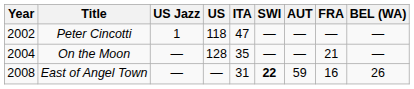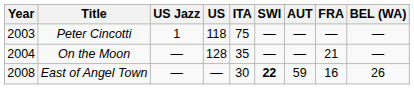 <table class="wikitable" style="text-align:center">
 <tr>
 <th scope="col">Year</th>
 <th scope="col">Title</th>
 <th scope="col">US Jazz</th>
 <th scope="col">US</th>
 <th scope="col">ITA</th>
 <th scope="col">SWI</th>
 <th scope="col">AUT</th>
 <th scope="col">FRA</th>
 <th scope="col">BEL (WA)</th>
 </tr>
 <tr>
-<td>2002</td>
+<td>2003</td>
 <td scope="row"><em>Peter Cincotti</em></td>
 <td>1</td>
 <td>118</td>
-<td>47</td>
+<td>75</td>
 <td>—</td>
 <td>—</td>
 <td>—</td>
 <td>—</td>
 </tr>
 <tr>
 <td>2004</td>
 <td scope="row"><em>On the Moon</em></td>
 <td>—</td>
 <td>128</td>
 <td>35</td>
 <td>—</td>
 <td>—</td>
 <td>21</td>
 <td>—</td>
 </tr>
 <tr>
 <td>2008</td>
 <td scope="row"><em>East of Angel Town</em></td>
 <td>—</td>
 <td>—</td>
-<td>31</td>
+<td>30</td>
 <td><strong>22</strong></td>
 <td>59</td>
 <td>16</td>
 <td>26</td>
 </tr>
 </table>
